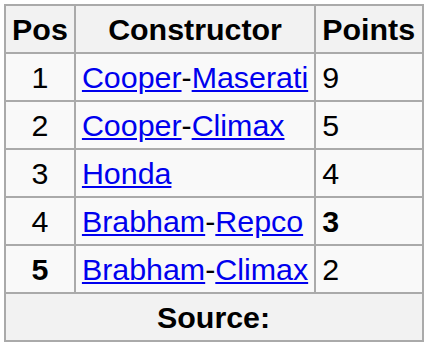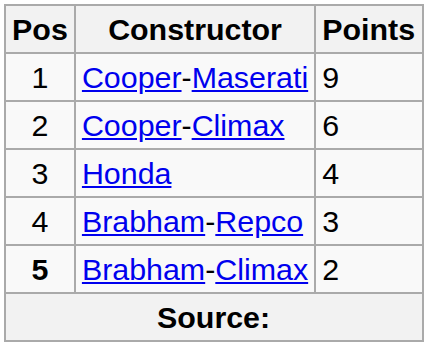 <table class="wikitable" style="font-size: 95%;">
 <tr>
 <th>Pos</th>
 <th>Constructor</th>
 <th>Points</th>
 </tr>
 <tr>
 <td align="center">1</td>
 <td> <a href='#'>Cooper</a>-<a href='#'>Maserati</a></td>
 <td align="left">9</td>
 </tr>
 <tr>
 <td align="center">2</td>
 <td> <a href='#'>Cooper</a>-<a href='#'>Climax</a></td>
-<td align="left">5</td>
+<td align="left">6</td>
 </tr>
 <tr>
 <td align="center">3</td>
 <td> <a href='#'>Honda</a></td>
 <td align="left">4</td>
 </tr>
 <tr>
 <td align="center">4</td>
 <td> <a href='#'>Brabham</a>-<a href='#'>Repco</a></td>
-<td align="left"><strong>3</strong></td>
+<td align="left">3</td>
 </tr>
 <tr>
 <td align="center"><strong>5</strong></td>
 <td> <a href='#'>Brabham</a>-<a href='#'>Climax</a></td>
 <td align="left">2</td>
 </tr>
 <tr>
 <th colspan=4>Source: </th>
 </tr>
 </table>
